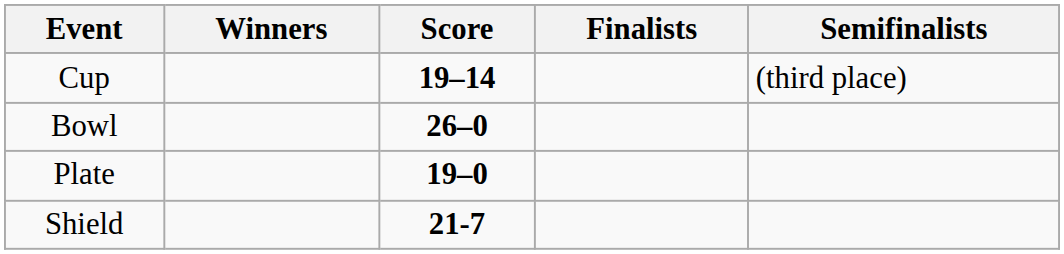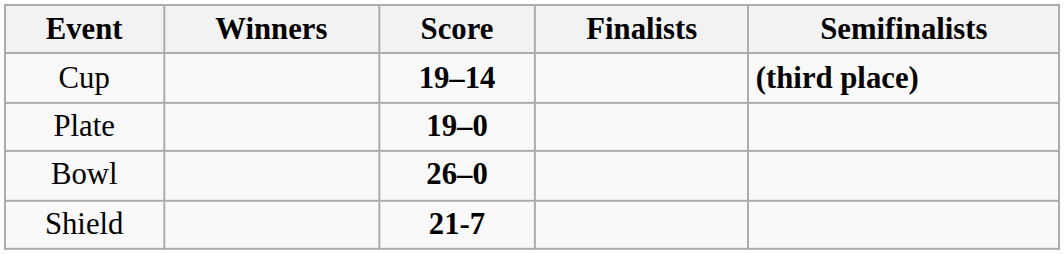 <table class="wikitable" width=550 style="text-align: center">
 <tr>
 <th>Event</th>
 <th>Winners</th>
 <th>Score</th>
 <th>Finalists</th>
 <th>Semifinalists</th>
 </tr>
 <tr>
 <td>Cup</td>
 <td align=left><strong></strong></td>
 <td><strong>19–14</strong></td>
 <td align=left></td>
-<td align=left> (third place) <br>  </td>
+<td align=left><strong> (third place) <br>  </strong></td>
+</tr>
+<tr>
+<td>Plate</td>
+<td align=left><strong></strong></td>
+<td><strong>19–0</strong></td>
+<td align=left></td>
+<td align=left> <br> </td>
 </tr>
 <tr>
 <td>Bowl</td>
 <td align=left><strong></strong></td>
 <td><strong>26–0</strong></td>
-<td align=left></td>
-<td align=left> <br> </td>
-</tr>
-<tr>
-<td>Plate</td>
-<td align=left><strong></strong></td>
-<td><strong>19–0</strong></td>
 <td align=left></td>
 <td align=left> <br> </td>
 </tr>
 <tr>
 <td>Shield</td>
 <td align=left><strong></strong></td>
 <td><strong>21-7</strong></td>
 <td align=left></td>
 <td align=left> <br> </td>
 </tr>
 </table>
